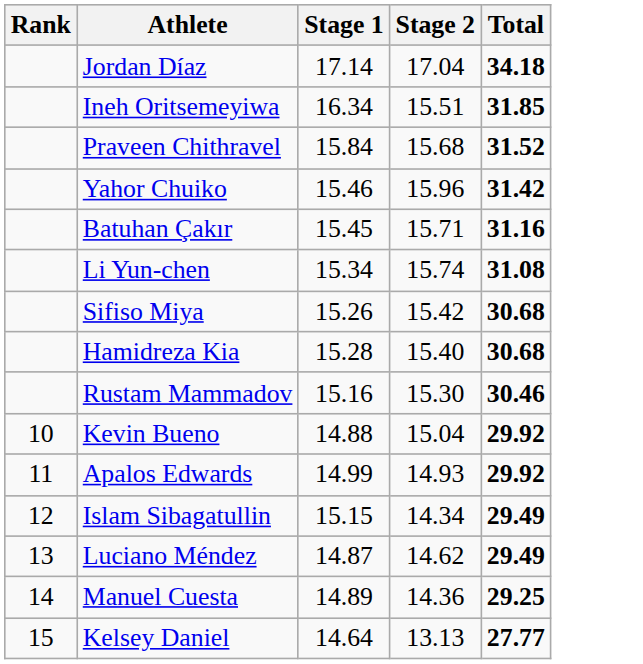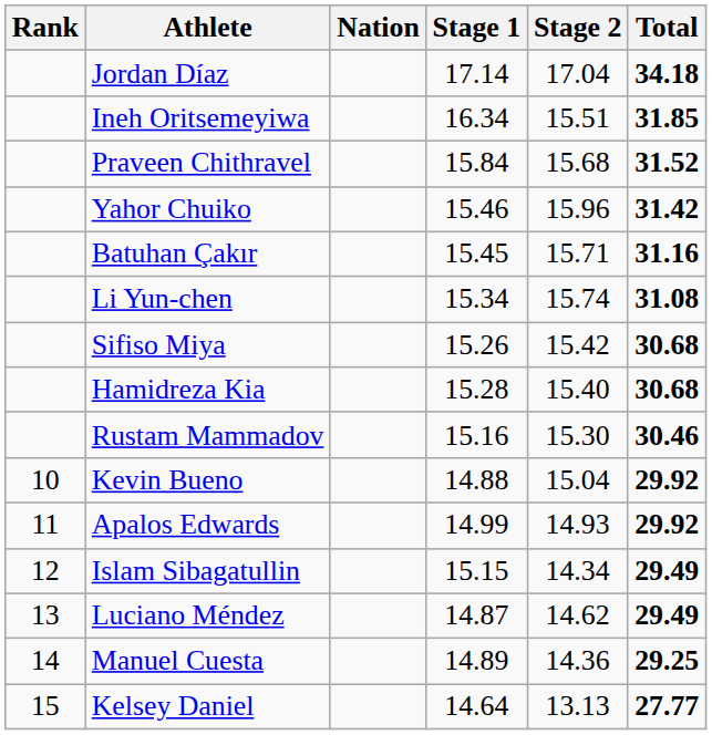 <table class="wikitable sortable" style="text-align:center">
 <tr>
 <th>Rank</th>
 <th>Athlete</th>
+<th>Nation</th>
 <th>Stage 1</th>
 <th>Stage 2</th>
 <th>Total</th>
 </tr>
 <tr>
 <td></td>
 <td align=left><a href='#'>Jordan Díaz</a></td>
+<td align=left></td>
 <td>17.14</td>
 <td>17.04</td>
 <td><strong>34.18</strong></td>
 </tr>
 <tr>
 <td></td>
 <td align=left><a href='#'>Ineh Oritsemeyiwa</a></td>
+<td align=left></td>
 <td>16.34</td>
 <td>15.51</td>
 <td><strong>31.85</strong></td>
 </tr>
 <tr>
 <td></td>
 <td align=left><a href='#'>Praveen Chithravel</a></td>
+<td align=left></td>
 <td>15.84</td>
 <td>15.68</td>
 <td><strong>31.52</strong></td>
 </tr>
 <tr>
 <td></td>
 <td align=left><a href='#'>Yahor Chuiko</a></td>
+<td align=left></td>
 <td>15.46</td>
 <td>15.96</td>
 <td><strong>31.42</strong></td>
 </tr>
 <tr>
 <td></td>
 <td align=left><a href='#'>Batuhan Çakır</a></td>
+<td align=left></td>
 <td>15.45</td>
 <td>15.71</td>
 <td><strong>31.16</strong></td>
 </tr>
 <tr>
 <td></td>
 <td align=left><a href='#'>Li Yun-chen</a></td>
+<td align=left></td>
 <td>15.34</td>
 <td>15.74</td>
 <td><strong>31.08</strong></td>
 </tr>
 <tr>
 <td></td>
 <td align=left><a href='#'>Sifiso Miya</a></td>
+<td align=left></td>
 <td>15.26</td>
 <td>15.42</td>
 <td><strong>30.68</strong></td>
 </tr>
 <tr>
 <td></td>
 <td align=left><a href='#'>Hamidreza Kia</a></td>
+<td align=left></td>
 <td>15.28</td>
 <td>15.40</td>
 <td><strong>30.68</strong></td>
 </tr>
 <tr>
 <td></td>
 <td align=left><a href='#'>Rustam Mammadov</a></td>
+<td align=left></td>
 <td>15.16</td>
 <td>15.30</td>
 <td><strong>30.46</strong></td>
 </tr>
 <tr>
 <td>10</td>
 <td align=left><a href='#'>Kevin Bueno</a></td>
+<td align=left></td>
 <td>14.88</td>
 <td>15.04</td>
 <td><strong>29.92</strong></td>
 </tr>
 <tr>
 <td>11</td>
 <td align=left><a href='#'>Apalos Edwards</a></td>
+<td align=left></td>
 <td>14.99</td>
 <td>14.93</td>
 <td><strong>29.92</strong></td>
 </tr>
 <tr>
 <td>12</td>
 <td align=left><a href='#'>Islam Sibagatullin</a></td>
+<td align=left></td>
 <td>15.15</td>
 <td>14.34</td>
 <td><strong>29.49</strong></td>
 </tr>
 <tr>
 <td>13</td>
 <td align=left><a href='#'>Luciano Méndez</a></td>
+<td align=left></td>
 <td>14.87</td>
 <td>14.62</td>
 <td><strong>29.49</strong></td>
 </tr>
 <tr>
 <td>14</td>
 <td align=left><a href='#'>Manuel Cuesta</a></td>
+<td align=left></td>
 <td>14.89</td>
 <td>14.36</td>
 <td><strong>29.25</strong></td>
 </tr>
 <tr>
 <td>15</td>
 <td align=left><a href='#'>Kelsey Daniel</a></td>
+<td align=left></td>
 <td>14.64</td>
 <td>13.13</td>
 <td><strong>27.77</strong></td>
 </tr>
 </table>
